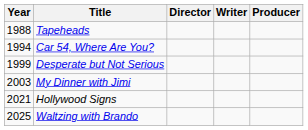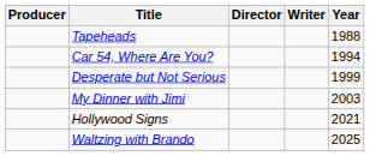 <table class="wikitable">
 <tr>
-<th>Year</th>
+<th>Producer</th>
 <th>Title</th>
 <th>Director</th>
 <th>Writer</th>
-<th>Producer</th>
+<th>Year</th>
 </tr>
 <tr>
-<td>1988</td>
+<td></td>
 <td><em><a href='#'>Tapeheads</a></em></td>
 <td></td>
 <td></td>
-<td></td>
+<td>1988</td>
 </tr>
 <tr>
-<td>1994</td>
+<td></td>
 <td><em><a href='#'>Car 54, Where Are You?</a></em></td>
 <td></td>
 <td></td>
-<td></td>
+<td>1994</td>
 </tr>
 <tr>
-<td>1999</td>
+<td></td>
 <td><em><a href='#'>Desperate but Not Serious</a></em></td>
 <td></td>
 <td></td>
-<td></td>
+<td>1999</td>
 </tr>
 <tr>
-<td>2003</td>
+<td></td>
 <td><em><a href='#'>My Dinner with Jimi</a></em></td>
 <td></td>
 <td></td>
-<td></td>
+<td>2003</td>
 </tr>
 <tr>
-<td>2021</td>
+<td></td>
 <td><em>Hollywood Signs</em></td>
 <td></td>
 <td></td>
-<td></td>
+<td>2021</td>
 </tr>
 <tr>
-<td>2025</td>
+<td></td>
 <td><em><a href='#'>Waltzing with Brando</a></em></td>
 <td></td>
 <td></td>
-<td></td>
+<td>2025</td>
 </tr>
 </table>
